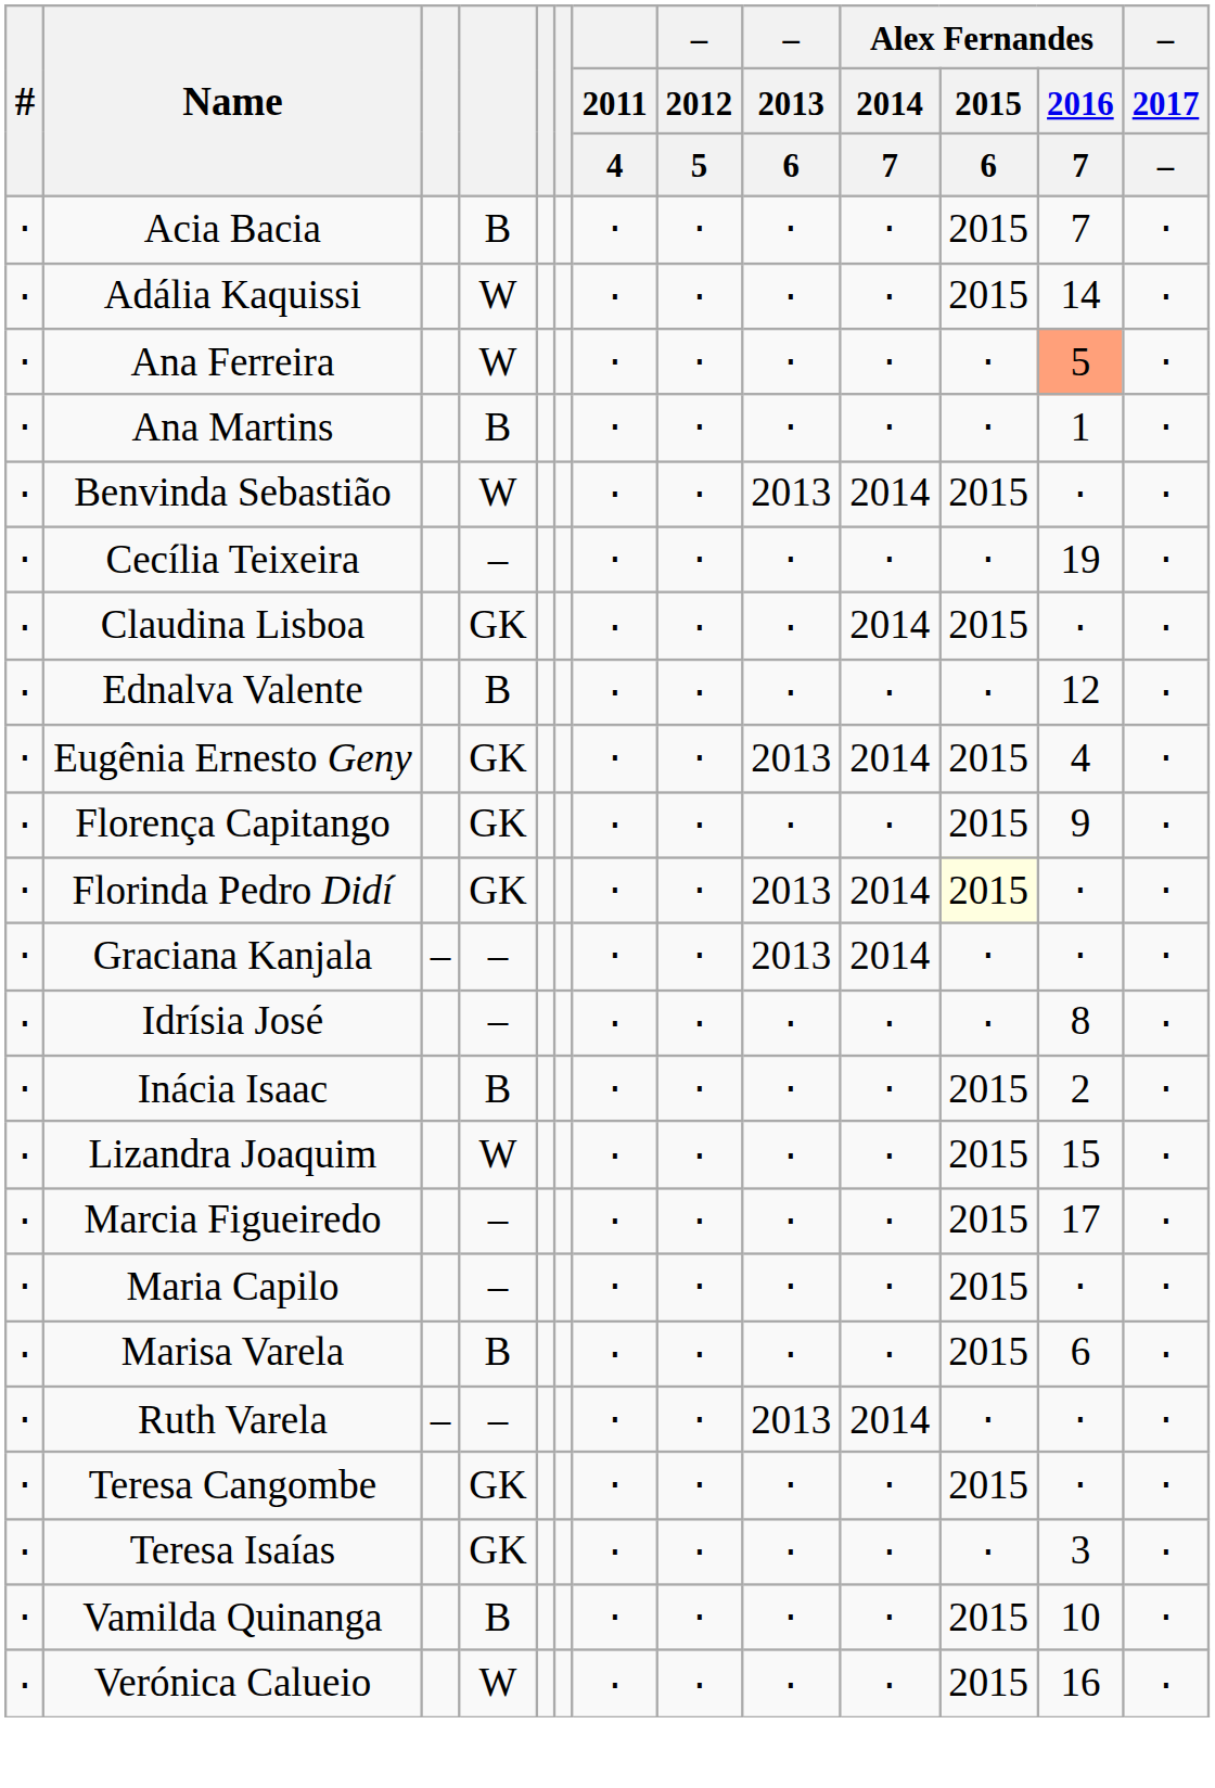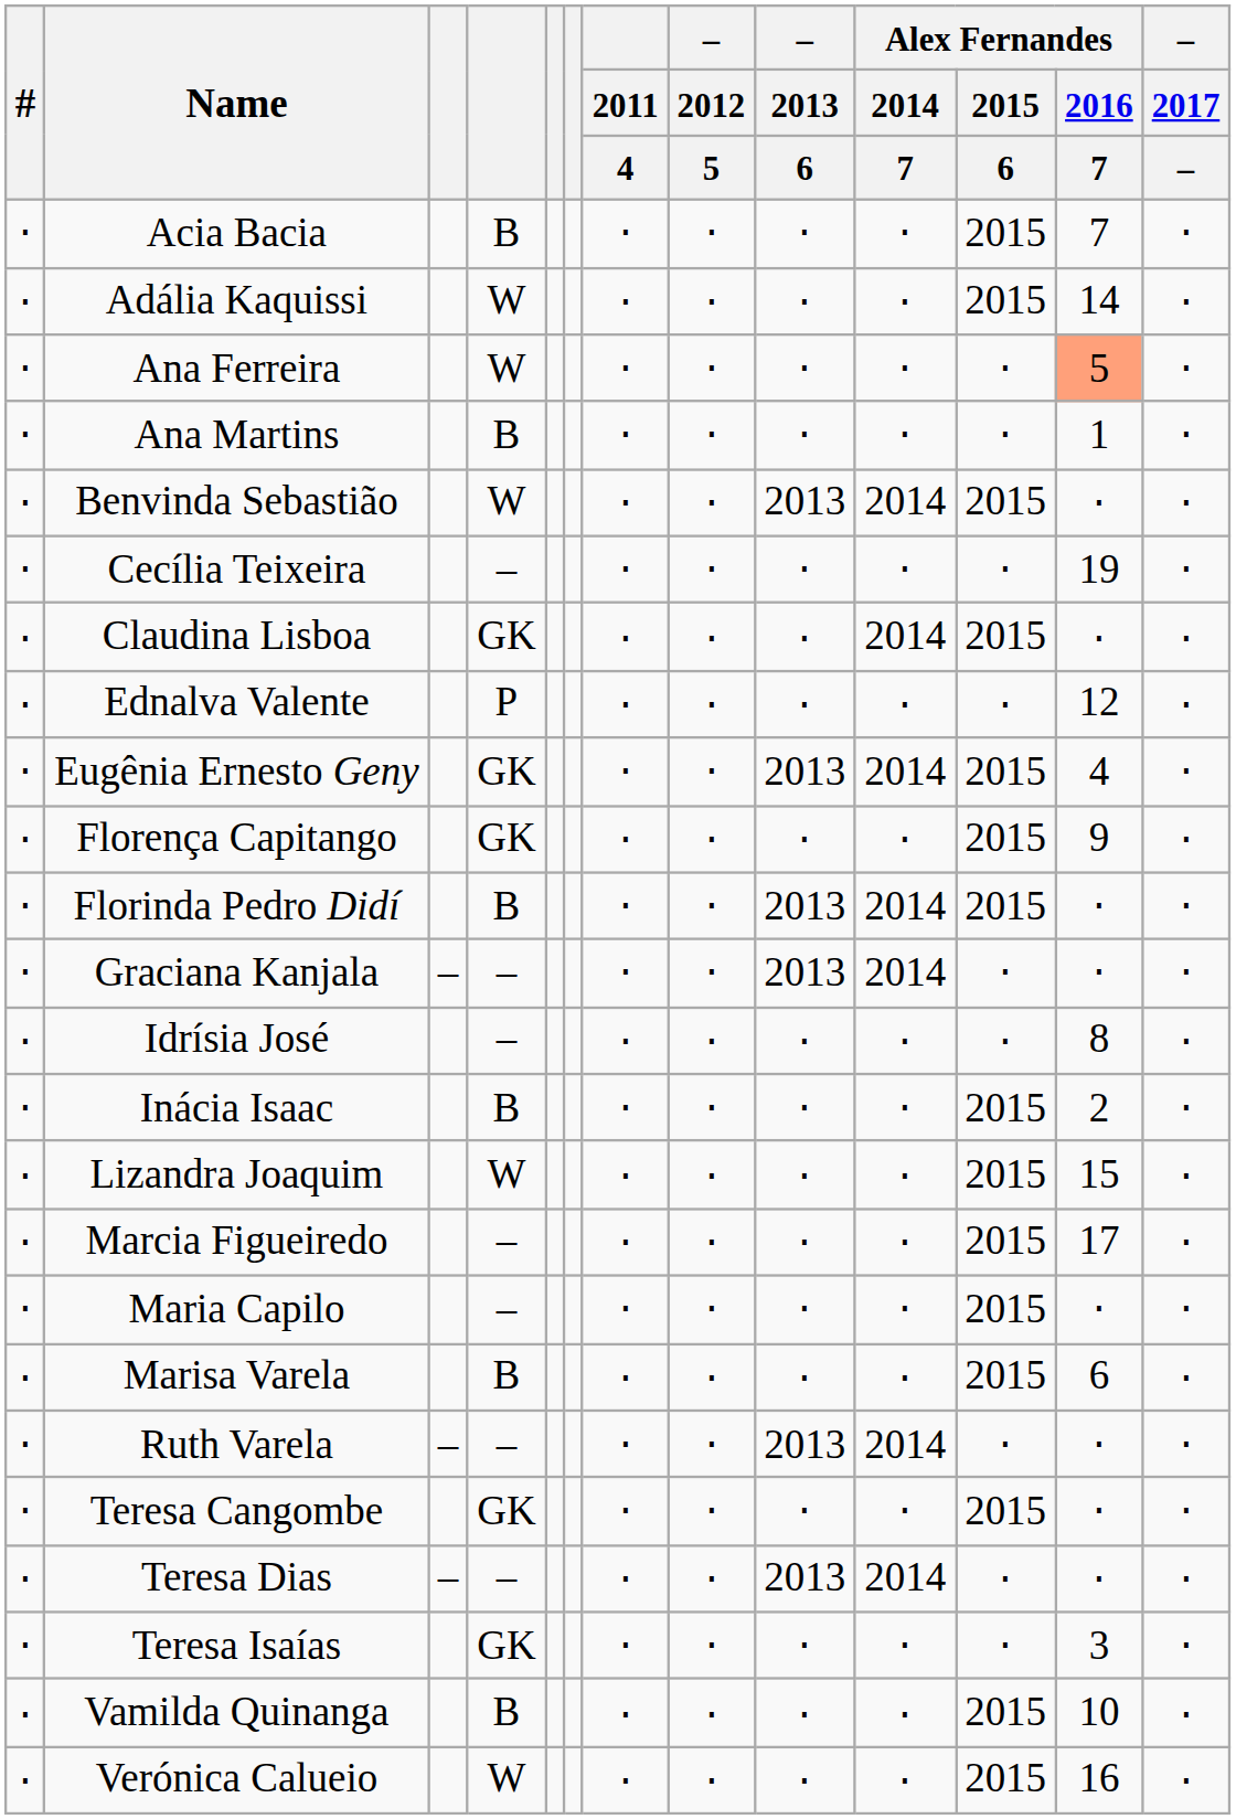 <table class="wikitable plainrowheaders sortable" style="text-align:center">
 <tr>
 <th scope="col" rowspan="3">#</th>
 <th scope="col" rowspan="3">Name</th>
 <th scope="col" rowspan="3"></th>
 <th scope="col" rowspan="3"></th>
 <th scope="col" rowspan="3"></th>
 <th scope="col" rowspan="3"></th>
 <th colspan="1"><small></small></th>
 <th colspan="1"><small>–</small></th>
 <th colspan="1"><small>–</small></th>
 <th colspan="3"><small>Alex Fernandes</small></th>
 <th colspan="1"><small>–</small></th>
 </tr>
 <tr>
 <th colspan="1"><small>2011</small></th>
 <th colspan="1"><small>2012</small></th>
 <th colspan="1"><small>2013</small></th>
 <th colspan="1"><small>2014</small></th>
 <th colspan="1"><small>2015</small></th>
 <th colspan="1"><small><a href='#'>2016</a></small></th>
 <th colspan="1"><small><a href='#'>2017</a></small></th>
 </tr>
 <tr>
 <th scope="col" rowspan="1"><small>4</small></th>
 <th scope="col" rowspan="1"><small>5</small></th>
 <th scope="col" rowspan="1"><small>6</small></th>
 <th scope="col" rowspan="1"><small>7</small></th>
 <th scope="col" rowspan="1"><small>6</small></th>
 <th scope="col" rowspan="1"><small>7</small></th>
 <th scope="col" rowspan="1"><small>–</small></th>
 </tr>
 <tr>
 <td>⋅</td>
 <td>Acia Bacia</td>
 <td></td>
 <td>B</td>
 <td></td>
 <td></td>
 <td>⋅</td>
 <td>⋅</td>
 <td>⋅</td>
 <td>⋅</td>
 <td>2015</td>
 <td data-sort-value="07">7</td>
 <td>⋅</td>
 </tr>
 <tr>
 <td>⋅</td>
 <td>Adália Kaquissi</td>
 <td></td>
 <td>W</td>
 <td></td>
 <td></td>
 <td>⋅</td>
 <td>⋅</td>
 <td>⋅</td>
 <td>⋅</td>
 <td>2015</td>
 <td>14</td>
 <td>⋅</td>
 </tr>
 <tr>
 <td>⋅</td>
 <td>Ana Ferreira</td>
 <td></td>
 <td>W</td>
 <td></td>
 <td></td>
 <td>⋅</td>
 <td>⋅</td>
 <td>⋅</td>
 <td>⋅</td>
 <td>⋅</td>
 <td data-sort-value="05" style="background: lightsalmon;">5</td>
 <td>⋅</td>
 </tr>
 <tr>
 <td>⋅</td>
 <td>Ana Martins</td>
 <td></td>
 <td>B</td>
 <td></td>
 <td></td>
 <td>⋅</td>
 <td>⋅</td>
 <td>⋅</td>
 <td>⋅</td>
 <td>⋅</td>
 <td data-sort-value="01">1</td>
 <td>⋅</td>
 </tr>
 <tr>
 <td>⋅</td>
 <td>Benvinda Sebastião</td>
 <td></td>
 <td>W</td>
 <td></td>
 <td></td>
 <td>⋅</td>
 <td>⋅</td>
 <td>2013</td>
 <td>2014</td>
 <td>2015</td>
 <td>⋅</td>
 <td>⋅</td>
 </tr>
 <tr>
 <td>⋅</td>
 <td>Cecília Teixeira</td>
 <td></td>
 <td>–</td>
 <td></td>
 <td></td>
 <td>⋅</td>
 <td>⋅</td>
 <td>⋅</td>
 <td>⋅</td>
 <td>⋅</td>
 <td>19</td>
 <td>⋅</td>
 </tr>
 <tr>
 <td>⋅</td>
 <td>Claudina Lisboa</td>
 <td></td>
 <td>GK</td>
 <td></td>
 <td></td>
 <td>⋅</td>
 <td>⋅</td>
 <td>⋅</td>
 <td>2014</td>
 <td>2015</td>
 <td>⋅</td>
 <td>⋅</td>
 </tr>
 <tr>
 <td>⋅</td>
 <td>Ednalva Valente</td>
 <td></td>
-<td>B</td>
+<td>P</td>
 <td></td>
 <td></td>
 <td>⋅</td>
 <td>⋅</td>
 <td>⋅</td>
 <td>⋅</td>
 <td>⋅</td>
 <td>12</td>
 <td>⋅</td>
 </tr>
 <tr>
 <td>⋅</td>
 <td>Eugênia Ernesto <em>Geny</em></td>
 <td></td>
 <td>GK</td>
 <td></td>
 <td></td>
 <td>⋅</td>
 <td>⋅</td>
 <td>2013</td>
 <td>2014</td>
 <td>2015</td>
 <td data-sort-value="04">4</td>
 <td>⋅</td>
 </tr>
 <tr>
 <td>⋅</td>
 <td>Florença Capitango</td>
 <td></td>
 <td>GK</td>
 <td></td>
 <td></td>
 <td>⋅</td>
 <td>⋅</td>
 <td>⋅</td>
 <td>⋅</td>
 <td>2015</td>
 <td data-sort-value="09">9</td>
 <td>⋅</td>
 </tr>
 <tr>
 <td>⋅</td>
 <td>Florinda Pedro <em>Didí</em></td>
 <td></td>
-<td>GK</td>
+<td>B</td>
 <td></td>
 <td></td>
 <td>⋅</td>
 <td>⋅</td>
 <td>2013</td>
 <td>2014</td>
-<td style="background: lightyellow;">2015</td>
+<td>2015</td>
 <td>⋅</td>
 <td>⋅</td>
 </tr>
 <tr>
 <td>⋅</td>
 <td>Graciana Kanjala</td>
 <td>–</td>
 <td>–</td>
 <td></td>
 <td></td>
 <td>⋅</td>
 <td>⋅</td>
 <td>2013</td>
 <td>2014</td>
 <td>⋅</td>
 <td>⋅</td>
 <td>⋅</td>
 </tr>
 <tr>
 <td>⋅</td>
 <td>Idrísia José</td>
 <td></td>
 <td>–</td>
 <td></td>
 <td></td>
 <td>⋅</td>
 <td>⋅</td>
 <td>⋅</td>
 <td>⋅</td>
 <td>⋅</td>
 <td data-sort-value="08">8</td>
 <td>⋅</td>
 </tr>
 <tr>
 <td>⋅</td>
 <td>Inácia Isaac</td>
 <td></td>
 <td>B</td>
 <td></td>
 <td></td>
 <td>⋅</td>
 <td>⋅</td>
 <td>⋅</td>
 <td>⋅</td>
 <td>2015</td>
 <td data-sort-value="02">2</td>
 <td>⋅</td>
 </tr>
 <tr>
 <td>⋅</td>
 <td>Lizandra Joaquim</td>
 <td></td>
 <td>W</td>
 <td></td>
 <td></td>
 <td>⋅</td>
 <td>⋅</td>
 <td>⋅</td>
 <td>⋅</td>
 <td>2015</td>
 <td>15</td>
 <td>⋅</td>
 </tr>
 <tr>
 <td>⋅</td>
 <td>Marcia Figueiredo</td>
 <td></td>
 <td>–</td>
 <td></td>
 <td></td>
 <td>⋅</td>
 <td>⋅</td>
 <td>⋅</td>
 <td>⋅</td>
 <td>2015</td>
 <td>17</td>
 <td>⋅</td>
 </tr>
 <tr>
 <td>⋅</td>
 <td>Maria Capilo</td>
 <td></td>
 <td>–</td>
 <td></td>
 <td></td>
 <td>⋅</td>
 <td>⋅</td>
 <td>⋅</td>
 <td>⋅</td>
 <td>2015</td>
 <td>⋅</td>
 <td>⋅</td>
 </tr>
 <tr>
 <td>⋅</td>
 <td>Marisa Varela</td>
 <td></td>
 <td>B</td>
 <td></td>
 <td></td>
 <td>⋅</td>
 <td>⋅</td>
 <td>⋅</td>
 <td>⋅</td>
 <td>2015</td>
 <td data-sort-value="06">6</td>
 <td>⋅</td>
 </tr>
 <tr>
 <td>⋅</td>
 <td>Ruth Varela</td>
 <td>–</td>
 <td>–</td>
 <td></td>
 <td></td>
 <td>⋅</td>
 <td>⋅</td>
 <td>2013</td>
 <td>2014</td>
 <td>⋅</td>
 <td>⋅</td>
 <td>⋅</td>
 </tr>
 <tr>
 <td>⋅</td>
 <td>Teresa Cangombe</td>
 <td></td>
 <td>GK</td>
 <td></td>
 <td></td>
 <td>⋅</td>
 <td>⋅</td>
 <td>⋅</td>
 <td>⋅</td>
 <td>2015</td>
 <td>⋅</td>
 <td>⋅</td>
 </tr>
 <tr>
 <td>⋅</td>
+<td>Teresa Dias</td>
+<td>–</td>
+<td>–</td>
+<td></td>
+<td></td>
+<td>⋅</td>
+<td>⋅</td>
+<td>2013</td>
+<td>2014</td>
+<td>⋅</td>
+<td>⋅</td>
+<td>⋅</td>
+</tr>
+<tr>
+<td>⋅</td>
 <td>Teresa Isaías</td>
 <td></td>
 <td>GK</td>
 <td></td>
 <td></td>
 <td>⋅</td>
 <td>⋅</td>
 <td>⋅</td>
 <td>⋅</td>
 <td>⋅</td>
 <td data-sort-value="03">3</td>
 <td>⋅</td>
 </tr>
 <tr>
 <td>⋅</td>
 <td>Vamilda Quinanga</td>
 <td></td>
 <td>B</td>
 <td></td>
 <td></td>
 <td>⋅</td>
 <td>⋅</td>
 <td>⋅</td>
 <td>⋅</td>
 <td>2015</td>
 <td>10</td>
 <td>⋅</td>
 </tr>
 <tr>
 <td>⋅</td>
 <td>Verónica Calueio</td>
 <td></td>
 <td>W</td>
 <td></td>
 <td></td>
 <td>⋅</td>
 <td>⋅</td>
 <td>⋅</td>
 <td>⋅</td>
 <td>2015</td>
 <td>16</td>
 <td>⋅</td>
 </tr>
 </table>
